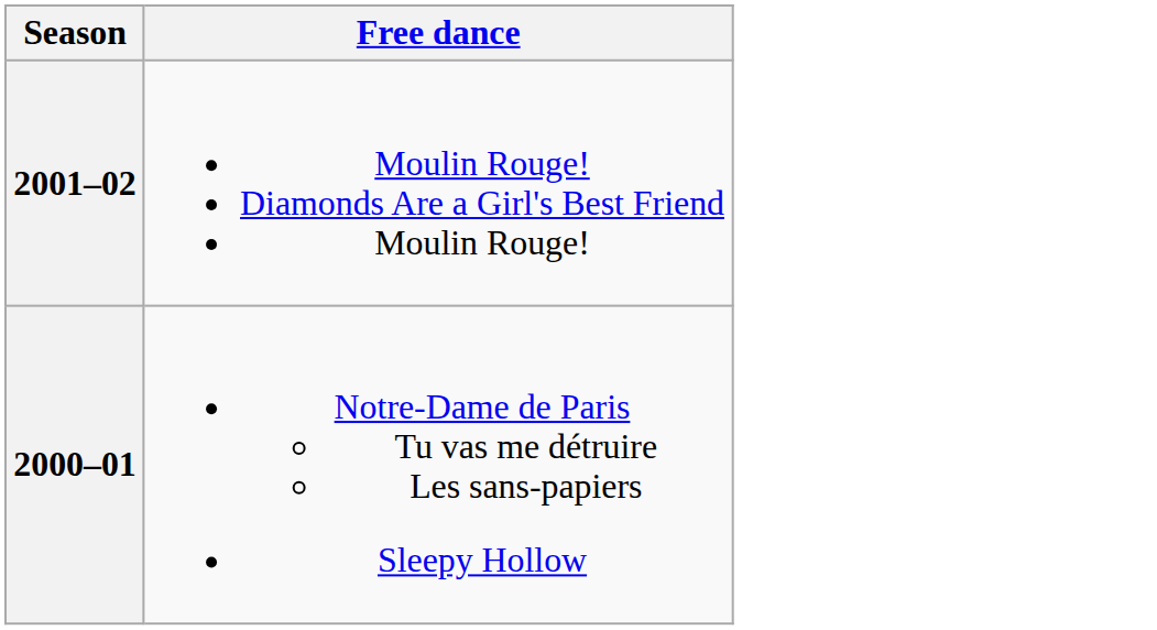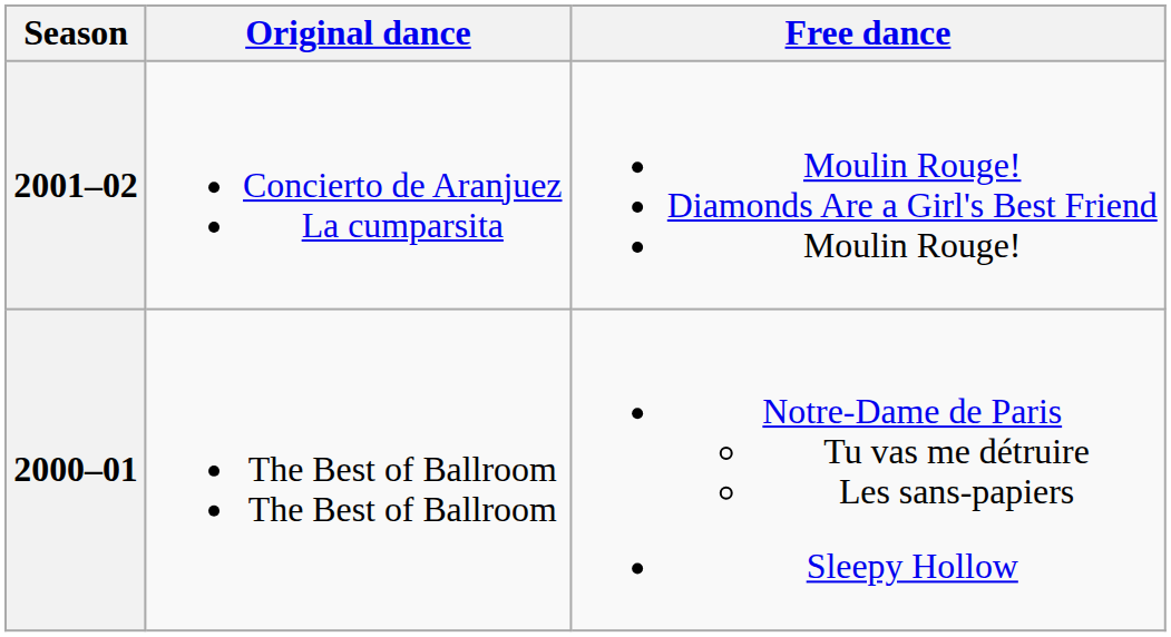 <table class=wikitable style=text-align:center>
 <tr>
 <th>Season</th>
+<th><a href='#'>Original dance</a></th>
 <th><a href='#'>Free dance</a></th>
 </tr>
 <tr>
 <th>2001–02 <br> </th>
+<td><br><ul><li><a href='#'>Concierto de Aranjuez</a> <br></li><li><a href='#'>La cumparsita</a> <br></li></ul></td>
 <td><br><ul><li><a href='#'>Moulin Rouge!</a></li><li><a href='#'>Diamonds Are a Girl's Best Friend</a> <br></li><li>Moulin Rouge!</li></ul></td>
 </tr>
 <tr>
 <th>2000–01 <br> </th>
+<td><br><ul><li> The Best of Ballroom</li><li> The Best of Ballroom</li></ul></td>
 <td><br><ul><li><a href='#'>Notre-Dame de Paris</a> <br><ul><li>Tu vas me détruire</li><li>Les sans-papiers</li></ul></li></ul><ul><li><a href='#'>Sleepy Hollow</a> <br></li></ul></td>
 </tr>
 </table>
